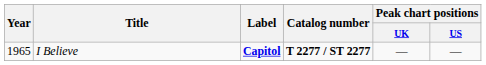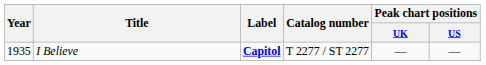 <table class="wikitable" style="text-align:center">
 <tr>
 <th rowspan="2">Year</th>
 <th rowspan="2" style="width:17em;">Title</th>
 <th rowspan="2">Label</th>
 <th rowspan="2">Catalog number</th>
 <th colspan="2">Peak chart positions</th>
 </tr>
 <tr>
 <th><small><a href='#'>UK</a></small><br></th>
 <th><small><a href='#'>US</a></small><br></th>
 </tr>
 <tr>
-<td>1965</td>
+<td>1935</td>
 <td align="left"><em>I Believe</em> </td>
 <td><strong><a href='#'>Capitol</a></strong></td>
-<td><strong>T 2277 / ST 2277</strong></td>
+<td>T 2277 / ST 2277</td>
 <td>—</td>
 <td>—</td>
 </tr>
 </table>
